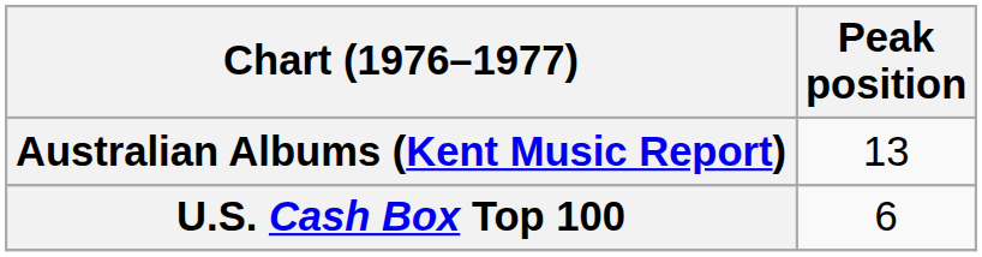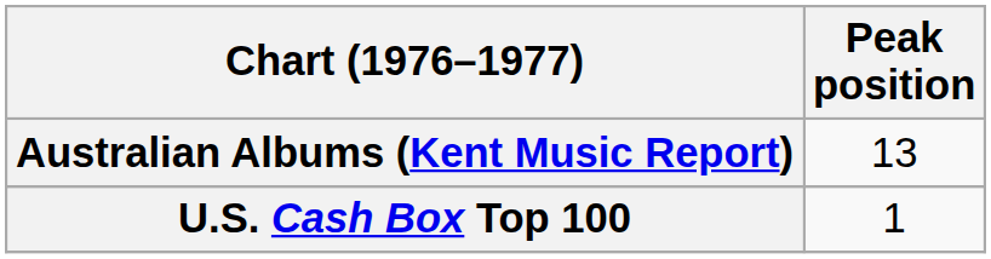 <table class="wikitable sortable plainrowheaders">
 <tr>
 <th>Chart (1976–1977)</th>
 <th>Peak<br>position</th>
 </tr>
 <tr>
 <th scope="row">Australian Albums (<a href='#'>Kent Music Report</a>)</th>
 <td style="text-align:center;">13</td>
 </tr>
 <tr>
 </tr>
 <tr>
 </tr>
 <tr>
 </tr>
 <tr>
 </tr>
 <tr>
 </tr>
 <tr>
 </tr>
 <tr>
 <th scope="row">U.S. <em><a href='#'>Cash Box</a></em> Top 100</th>
-<td style="text-align:center;">6</td>
+<td style="text-align:center;">1</td>
 </tr>
 <tr>
 </tr>
 </table>
